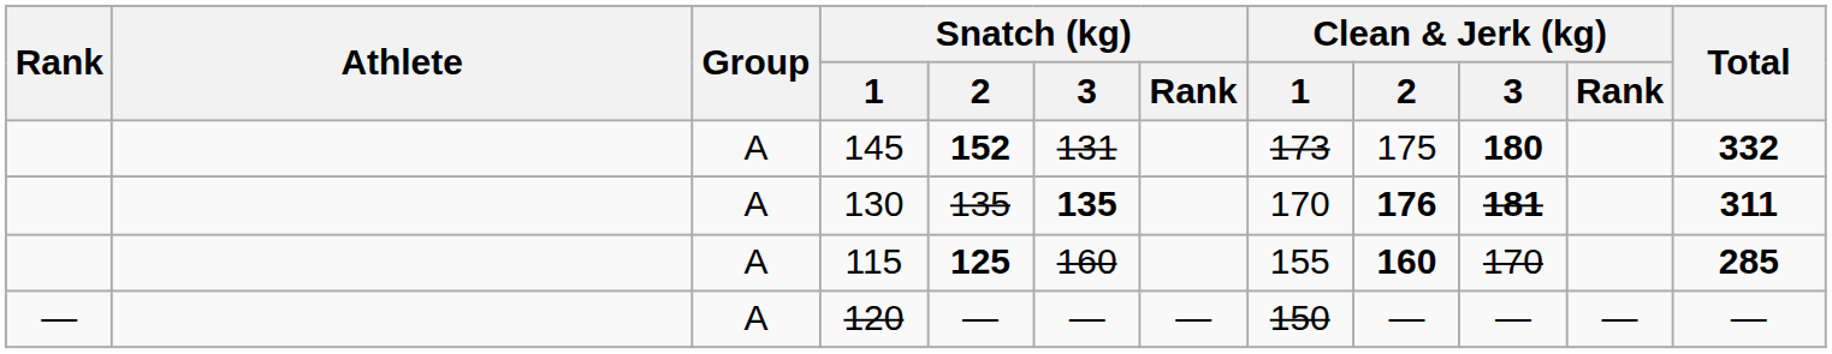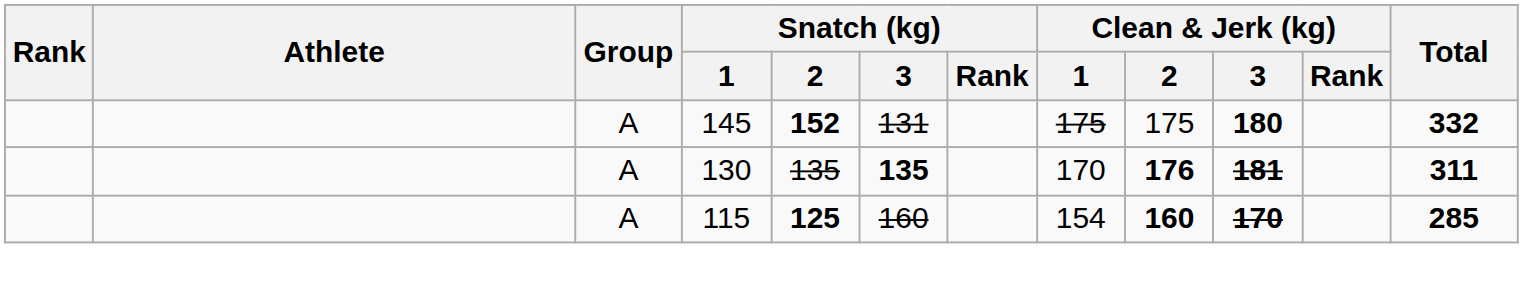 <table class = "wikitable" style="text-align:center;">
 <tr>
 <th rowspan=2 width=40>Rank</th>
 <th rowspan=2 width=250>Athlete</th>
 <th rowspan=2 width=50>Group</th>
 <th colspan=4>Snatch (kg)</th>
 <th colspan=4>Clean & Jerk (kg)</th>
 <th rowspan=2 width=60>Total</th>
 </tr>
 <tr>
 <th width=40>1</th>
 <th width=40>2</th>
 <th width=40>3</th>
 <th width=40>Rank</th>
 <th width=40>1</th>
 <th width=40>2</th>
 <th width=40>3</th>
 <th width=40>Rank</th>
 </tr>
 <tr>
 <td></td>
 <td align=left></td>
 <td>A</td>
 <td>145</td>
 <td><strong>152</strong></td>
 <td><s>131</s></td>
 <td></td>
-<td><s>173</s></td>
+<td><s>175</s></td>
 <td>175</td>
 <td><strong>180</strong></td>
 <td></td>
 <td><strong>332</strong></td>
 </tr>
 <tr>
 <td></td>
 <td align=left></td>
 <td>A</td>
 <td>130</td>
 <td><s>135</s></td>
 <td><strong>135</strong></td>
 <td></td>
 <td>170</td>
 <td><strong>176</strong></td>
 <td><strong><s>181</s></strong></td>
 <td></td>
 <td><strong>311</strong></td>
 </tr>
 <tr>
 <td></td>
 <td align=left></td>
 <td>A</td>
 <td>115</td>
 <td><strong>125</strong></td>
 <td><s>160</s></td>
 <td></td>
-<td>155</td>
+<td>154</td>
 <td><strong>160</strong></td>
-<td><s>170</s></td>
+<td><strong><s>170</s></strong></td>
 <td></td>
 <td><strong>285</strong></td>
 </tr>
-<tr>
-<td>—</td>
-<td align=left></td>
-<td>A</td>
-<td><s>120</s></td>
-<td>—</td>
-<td>—</td>
-<td>—</td>
-<td><s>150</s></td>
-<td>—</td>
-<td>—</td>
-<td>—</td>
-<td>—</td>
-</tr>
 </table>
